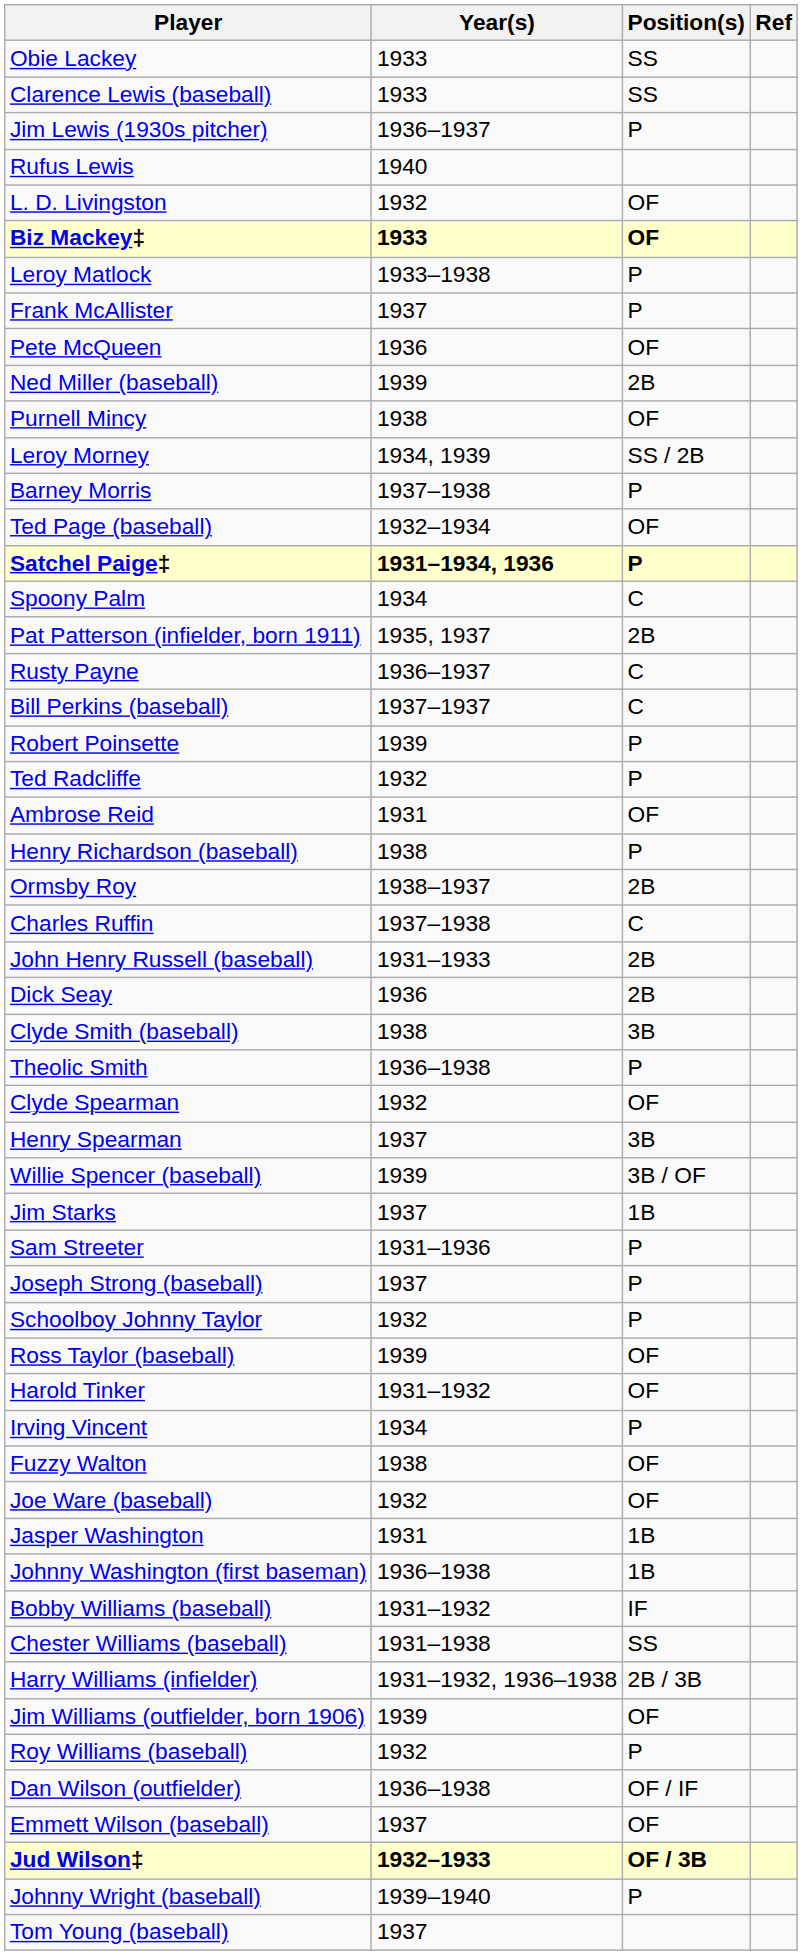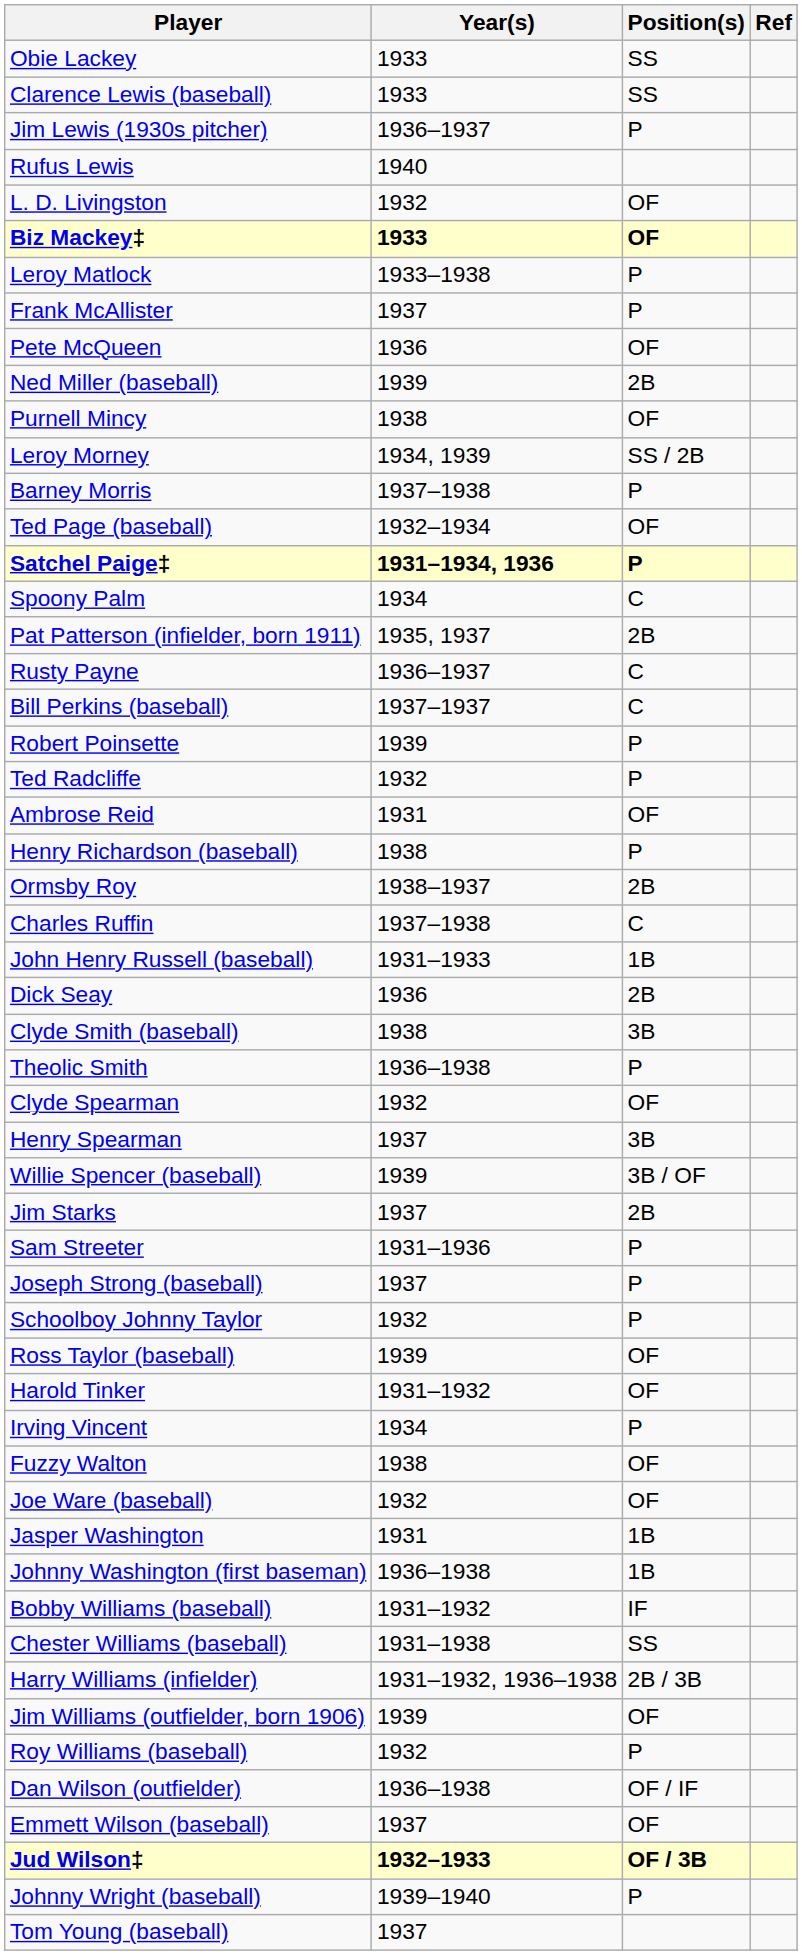 <table class="wikitable">
 <tr>
 <th>Player</th>
 <th>Year(s)</th>
 <th>Position(s)</th>
 <th>Ref</th>
 </tr>
 <tr>
 <td><a href='#'>Obie Lackey</a></td>
 <td>1933</td>
 <td>SS</td>
 <td></td>
 </tr>
 <tr>
 <td><a href='#'>Clarence Lewis (baseball)</a></td>
 <td>1933</td>
 <td>SS</td>
 <td></td>
 </tr>
 <tr>
 <td><a href='#'>Jim Lewis (1930s pitcher)</a></td>
 <td>1936–1937</td>
 <td>P</td>
 <td></td>
 </tr>
 <tr>
 <td><a href='#'>Rufus Lewis</a></td>
 <td>1940</td>
 <td></td>
 <td></td>
 </tr>
 <tr>
 <td><a href='#'>L. D. Livingston</a></td>
 <td>1932</td>
 <td>OF</td>
 <td></td>
 </tr>
 <tr style="background:#FFFFCC;">
 <td><strong><a href='#'>Biz Mackey</a>‡</strong></td>
 <td><strong>1933</strong></td>
 <td><strong>OF</strong></td>
 <td><strong></strong></td>
 </tr>
 <tr>
 <td><a href='#'>Leroy Matlock</a></td>
 <td>1933–1938</td>
 <td>P</td>
 <td></td>
 </tr>
 <tr>
 <td><a href='#'>Frank McAllister</a></td>
 <td>1937</td>
 <td>P</td>
 <td></td>
 </tr>
 <tr>
 <td><a href='#'>Pete McQueen</a></td>
 <td>1936</td>
 <td>OF</td>
 <td></td>
 </tr>
 <tr>
 <td><a href='#'>Ned Miller (baseball)</a></td>
 <td>1939</td>
 <td>2B</td>
 <td></td>
 </tr>
 <tr>
 <td><a href='#'>Purnell Mincy</a></td>
 <td>1938</td>
 <td>OF</td>
 <td></td>
 </tr>
 <tr>
 <td><a href='#'>Leroy Morney</a></td>
 <td>1934, 1939</td>
 <td>SS / 2B</td>
 <td></td>
 </tr>
 <tr>
 <td><a href='#'>Barney Morris</a></td>
 <td>1937–1938</td>
 <td>P</td>
 <td></td>
 </tr>
 <tr>
 <td><a href='#'>Ted Page (baseball)</a></td>
 <td>1932–1934</td>
 <td>OF</td>
 <td></td>
 </tr>
 <tr style="background:#FFFFCC;">
 <td><strong><a href='#'>Satchel Paige</a>‡</strong></td>
 <td><strong>1931–1934, 1936</strong></td>
 <td><strong>P</strong></td>
 <td><strong></strong></td>
 </tr>
 <tr>
 <td><a href='#'>Spoony Palm</a></td>
 <td>1934</td>
 <td>C</td>
 <td></td>
 </tr>
 <tr>
 <td><a href='#'>Pat Patterson (infielder, born 1911)</a></td>
 <td>1935, 1937</td>
 <td>2B</td>
 <td></td>
 </tr>
 <tr>
 <td><a href='#'>Rusty Payne</a></td>
 <td>1936–1937</td>
 <td>C</td>
 <td></td>
 </tr>
 <tr>
 <td><a href='#'>Bill Perkins (baseball)</a></td>
 <td>1937–1937</td>
 <td>C</td>
 <td></td>
 </tr>
 <tr>
 <td><a href='#'>Robert Poinsette</a></td>
 <td>1939</td>
 <td>P</td>
 <td></td>
 </tr>
 <tr>
 <td><a href='#'>Ted Radcliffe</a></td>
 <td>1932</td>
 <td>P</td>
 <td></td>
 </tr>
 <tr>
 <td><a href='#'>Ambrose Reid</a></td>
 <td>1931</td>
 <td>OF</td>
 <td></td>
 </tr>
 <tr>
 <td><a href='#'>Henry Richardson (baseball)</a></td>
 <td>1938</td>
 <td>P</td>
 <td></td>
 </tr>
 <tr>
 <td><a href='#'>Ormsby Roy</a></td>
 <td>1938–1937</td>
 <td>2B</td>
 <td></td>
 </tr>
 <tr>
 <td><a href='#'>Charles Ruffin</a></td>
 <td>1937–1938</td>
 <td>C</td>
 <td></td>
 </tr>
 <tr>
 <td><a href='#'>John Henry Russell (baseball)</a></td>
 <td>1931–1933</td>
-<td>2B</td>
+<td>1B</td>
 <td></td>
 </tr>
 <tr>
 <td><a href='#'>Dick Seay</a></td>
 <td>1936</td>
 <td>2B</td>
 <td></td>
 </tr>
 <tr>
 <td><a href='#'>Clyde Smith (baseball)</a></td>
 <td>1938</td>
 <td>3B</td>
 <td></td>
 </tr>
 <tr>
 <td><a href='#'>Theolic Smith</a></td>
 <td>1936–1938</td>
 <td>P</td>
 <td></td>
 </tr>
 <tr>
 <td><a href='#'>Clyde Spearman</a></td>
 <td>1932</td>
 <td>OF</td>
 <td></td>
 </tr>
 <tr>
 <td><a href='#'>Henry Spearman</a></td>
 <td>1937</td>
 <td>3B</td>
 <td></td>
 </tr>
 <tr>
 <td><a href='#'>Willie Spencer (baseball)</a></td>
 <td>1939</td>
 <td>3B / OF</td>
 <td></td>
 </tr>
 <tr>
 <td><a href='#'>Jim Starks</a></td>
 <td>1937</td>
-<td>1B</td>
+<td>2B</td>
 <td></td>
 </tr>
 <tr>
 <td><a href='#'>Sam Streeter</a></td>
 <td>1931–1936</td>
 <td>P</td>
 <td></td>
 </tr>
 <tr>
 <td><a href='#'>Joseph Strong (baseball)</a></td>
 <td>1937</td>
 <td>P</td>
 <td></td>
 </tr>
 <tr>
 <td><a href='#'>Schoolboy Johnny Taylor</a></td>
 <td>1932</td>
 <td>P</td>
 <td></td>
 </tr>
 <tr>
 <td><a href='#'>Ross Taylor (baseball)</a></td>
 <td>1939</td>
 <td>OF</td>
 <td></td>
 </tr>
 <tr>
 <td><a href='#'>Harold Tinker</a></td>
 <td>1931–1932</td>
 <td>OF</td>
 <td></td>
 </tr>
 <tr>
 <td><a href='#'>Irving Vincent</a></td>
 <td>1934</td>
 <td>P</td>
 <td></td>
 </tr>
 <tr>
 <td><a href='#'>Fuzzy Walton</a></td>
 <td>1938</td>
 <td>OF</td>
 <td></td>
 </tr>
 <tr>
 <td><a href='#'>Joe Ware (baseball)</a></td>
 <td>1932</td>
 <td>OF</td>
 <td></td>
 </tr>
 <tr>
 <td><a href='#'>Jasper Washington</a></td>
 <td>1931</td>
 <td>1B</td>
 <td></td>
 </tr>
 <tr>
 <td><a href='#'>Johnny Washington (first baseman)</a></td>
 <td>1936–1938</td>
 <td>1B</td>
 <td></td>
 </tr>
 <tr>
 <td><a href='#'>Bobby Williams (baseball)</a></td>
 <td>1931–1932</td>
 <td>IF</td>
 <td></td>
 </tr>
 <tr>
 <td><a href='#'>Chester Williams (baseball)</a></td>
 <td>1931–1938</td>
 <td>SS</td>
 <td></td>
 </tr>
 <tr>
 <td><a href='#'>Harry Williams (infielder)</a></td>
 <td>1931–1932, 1936–1938</td>
 <td>2B / 3B</td>
 <td></td>
 </tr>
 <tr>
 <td><a href='#'>Jim Williams (outfielder, born 1906)</a></td>
 <td>1939</td>
 <td>OF</td>
 <td></td>
 </tr>
 <tr>
 <td><a href='#'>Roy Williams (baseball)</a></td>
 <td>1932</td>
 <td>P</td>
 <td></td>
 </tr>
 <tr>
 <td><a href='#'>Dan Wilson (outfielder)</a></td>
 <td>1936–1938</td>
 <td>OF / IF</td>
 <td></td>
 </tr>
 <tr>
 <td><a href='#'>Emmett Wilson (baseball)</a></td>
 <td>1937</td>
 <td>OF</td>
 <td></td>
 </tr>
 <tr style="background:#FFFFCC;">
 <td><strong><a href='#'>Jud Wilson</a>‡</strong></td>
 <td><strong>1932–1933</strong></td>
 <td><strong>OF / 3B</strong></td>
 <td><strong></strong></td>
 </tr>
 <tr>
 <td><a href='#'>Johnny Wright (baseball)</a></td>
 <td>1939–1940</td>
 <td>P</td>
 <td></td>
 </tr>
 <tr>
 <td><a href='#'>Tom Young (baseball)</a></td>
 <td>1937</td>
 <td></td>
 <td></td>
 </tr>
 </table>
